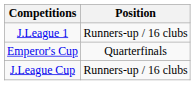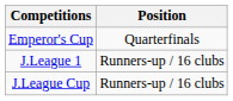 <table class="wikitable" style="text-align:center;">
 <tr>
 <th>Competitions</th>
 <th>Position</th>
 </tr>
 <tr>
+<td><a href='#'>Emperor's Cup</a></td>
+<td>Quarterfinals</td>
+</tr>
+<tr>
 <td><a href='#'>J.League 1</a></td>
 <td>Runners-up / 16 clubs</td>
-</tr>
-<tr>
-<td><a href='#'>Emperor's Cup</a></td>
-<td>Quarterfinals</td>
 </tr>
 <tr>
 <td><a href='#'>J.League Cup</a></td>
 <td>Runners-up / 16 clubs</td>
 </tr>
 </table>
